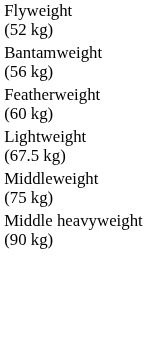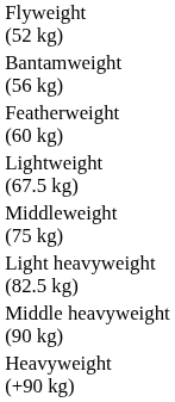 <table>
 <tr>
 <td>Flyweight<br>(52 kg) </td>
 <td></td>
 <td></td>
 <td></td>
 </tr>
 <tr>
 <td>Bantamweight<br>(56 kg) </td>
 <td></td>
 <td></td>
 <td></td>
 </tr>
 <tr>
 <td>Featherweight<br>(60 kg) </td>
 <td></td>
 <td></td>
 <td></td>
 </tr>
 <tr>
 <td>Lightweight<br>(67.5 kg) </td>
 <td></td>
 <td></td>
 <td></td>
 </tr>
 <tr>
 <td>Middleweight<br>(75 kg) </td>
 <td></td>
 <td></td>
 <td></td>
 </tr>
 <tr>
+<td>Light heavyweight<br>(82.5 kg) </td>
+<td></td>
+<td></td>
+<td></td>
+</tr>
+<tr>
 <td>Middle heavyweight<br>(90 kg) </td>
 <td></td>
 <td></td>
 <td></td>
 </tr>
+<tr>
+<td>Heavyweight<br>(+90 kg) </td>
+<td></td>
+<td></td>
+<td></td>
+</tr>
 </table>
